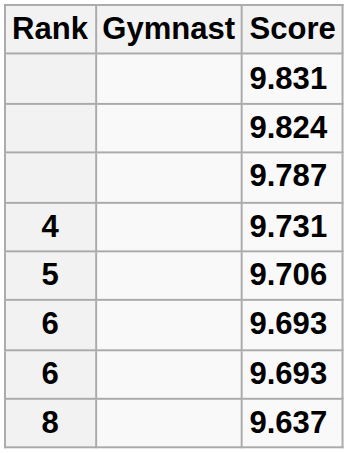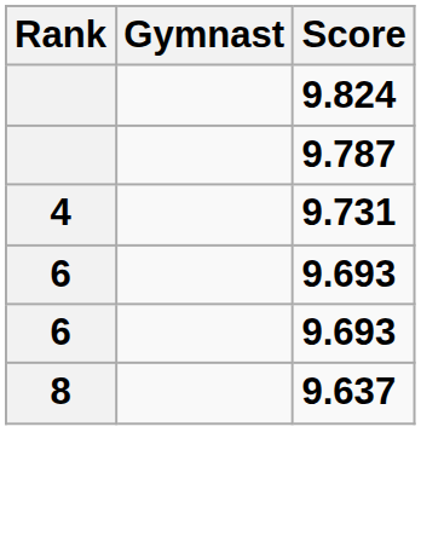 <table class="wikitable sortable">
 <tr>
 <th scope="col">Rank</th>
 <th scope="col">Gymnast</th>
 <th scope="col">Score</th>
-</tr>
-<tr>
-<th scope="row"></th>
-<td></td>
-<td><strong>9.831</strong></td>
 </tr>
 <tr>
 <th scope="row"></th>
 <td></td>
 <td><strong>9.824</strong></td>
 </tr>
 <tr>
 <th scope="row"></th>
 <td></td>
 <td><strong>9.787</strong></td>
 </tr>
 <tr>
 <th scope="row">4</th>
 <td></td>
 <td><strong>9.731</strong></td>
 </tr>
 <tr>
-<th scope="row">5</th>
-<td></td>
-<td><strong>9.706</strong></td>
-</tr>
-<tr>
 <th scope="row">6</th>
 <td></td>
 <td><strong>9.693</strong></td>
 </tr>
 <tr>
 <th scope="row">6</th>
 <td></td>
 <td><strong>9.693</strong></td>
 </tr>
 <tr>
 <th scope="row">8</th>
 <td></td>
 <td><strong>9.637</strong></td>
 </tr>
 </table>
